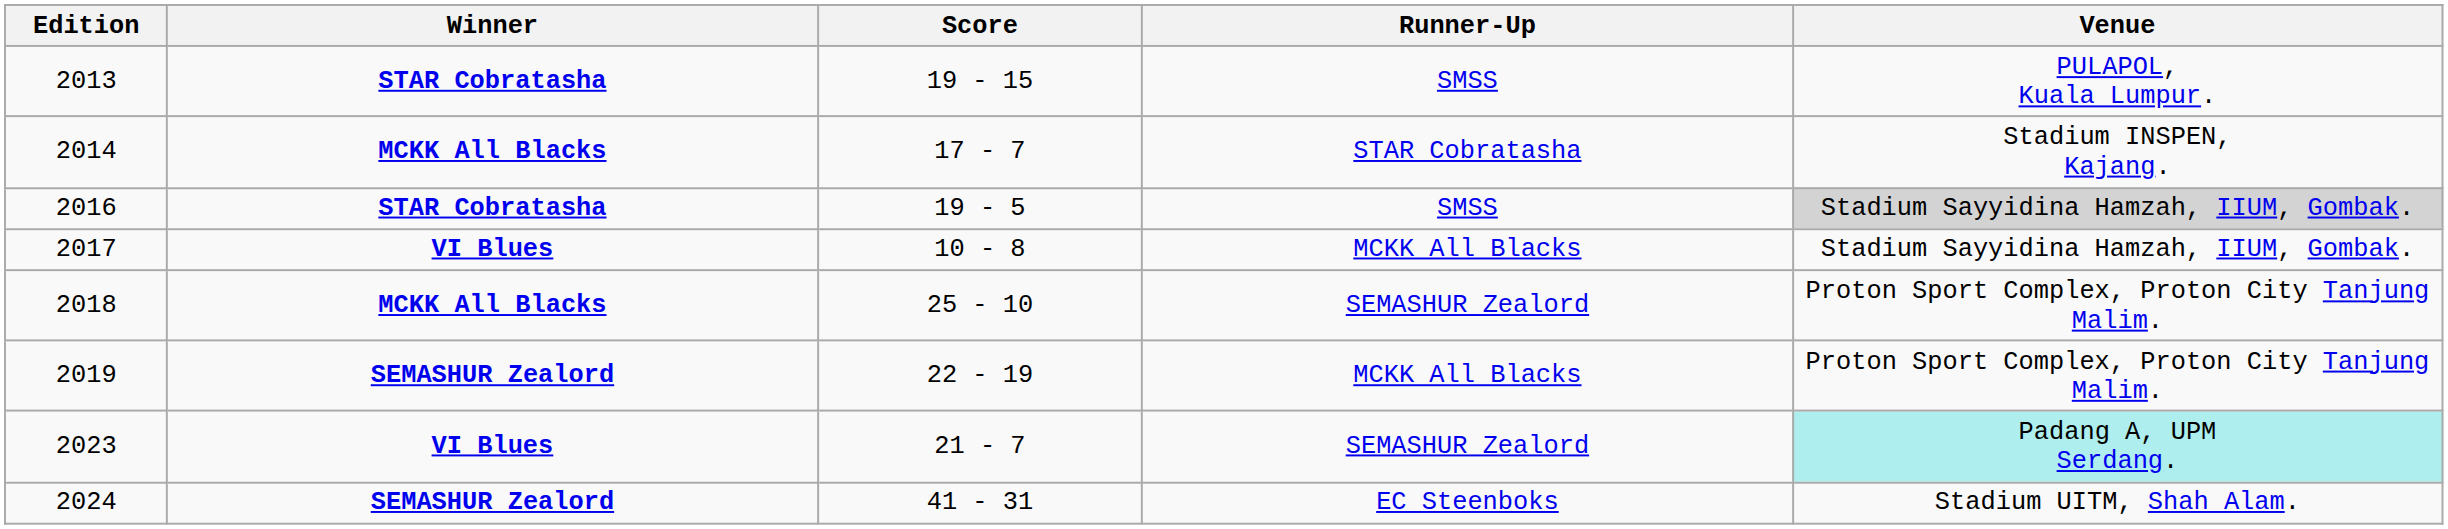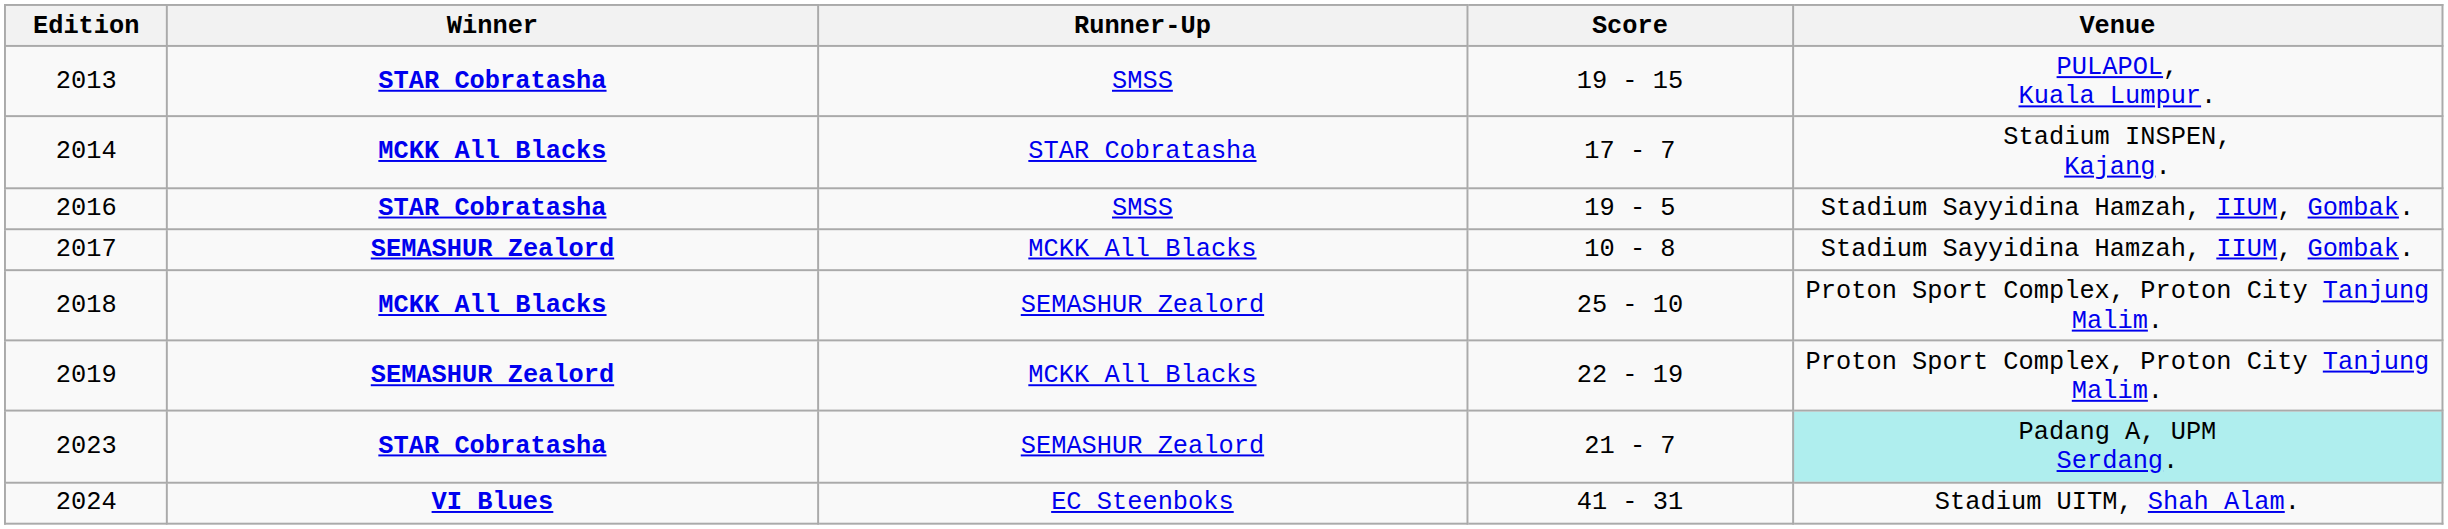 <table class="wikitable sortable" style="text-align: center;">
 <tr>
 <th width="5%">Edition</th>
 <th width="20%">Winner</th>
+<th width="20%">Runner-Up</th>
 <th width="10%">Score</th>
-<th width="20%">Runner-Up</th>
 <th width="20%">Venue</th>
 </tr>
 <tr>
 <td>2013</td>
 <td><strong><a href='#'>STAR Cobratasha</a></strong></td>
+<td><a href='#'>SMSS</a></td>
 <td>19 - 15<br></td>
-<td><a href='#'>SMSS</a></td>
 <td><a href='#'>PULAPOL</a>,<br><a href='#'>Kuala Lumpur</a>.</td>
 </tr>
 <tr>
 <td>2014</td>
 <td><strong><a href='#'>MCKK All Blacks</a></strong></td>
+<td><a href='#'>STAR Cobratasha</a></td>
 <td>17 - 7<br></td>
-<td><a href='#'>STAR Cobratasha</a></td>
 <td>Stadium INSPEN,<br><a href='#'>Kajang</a>.</td>
 </tr>
 <tr>
 <td>2016</td>
 <td><strong><a href='#'>STAR Cobratasha</a></strong></td>
+<td><a href='#'>SMSS</a></td>
 <td>19 - 5</td>
-<td><a href='#'>SMSS</a></td>
-<td style="background: lightgrey;">Stadium Sayyidina Hamzah, <a href='#'>IIUM</a>, <a href='#'>Gombak</a>.</td>
+<td>Stadium Sayyidina Hamzah, <a href='#'>IIUM</a>, <a href='#'>Gombak</a>.</td>
 </tr>
 <tr>
 <td>2017</td>
-<td><strong><a href='#'>VI Blues</a></strong></td>
+<td><strong><a href='#'>SEMASHUR Zealord</a></strong></td>
+<td><a href='#'>MCKK All Blacks</a></td>
 <td>10 - 8</td>
-<td><a href='#'>MCKK All Blacks</a></td>
 <td>Stadium Sayyidina Hamzah, <a href='#'>IIUM</a>, <a href='#'>Gombak</a>.</td>
 </tr>
 <tr>
 <td>2018</td>
 <td><strong><a href='#'>MCKK All Blacks</a></strong></td>
+<td><a href='#'>SEMASHUR Zealord</a></td>
 <td>25 - 10</td>
-<td><a href='#'>SEMASHUR Zealord</a></td>
 <td>Proton Sport Complex, Proton City <a href='#'>Tanjung Malim</a>.</td>
 </tr>
 <tr>
 <td>2019</td>
 <td><strong><a href='#'>SEMASHUR Zealord</a></strong></td>
+<td><a href='#'>MCKK All Blacks</a></td>
 <td>22 - 19</td>
-<td><a href='#'>MCKK All Blacks</a></td>
 <td>Proton Sport Complex, Proton City <a href='#'>Tanjung Malim</a>.</td>
 </tr>
 <tr>
 <td>2023</td>
-<td><a href='#'><strong>VI Blues</strong></a></td>
+<td><strong><a href='#'>STAR Cobratasha</a></strong></td>
+<td><a href='#'>SEMASHUR Zealord</a></td>
 <td>21 - 7</td>
-<td><a href='#'>SEMASHUR Zealord</a></td>
 <td style="background: paleturquoise;">Padang A, UPM<br> <a href='#'>Serdang</a>.</td>
 </tr>
 <tr>
 <td>2024</td>
-<td><strong><a href='#'>SEMASHUR Zealord</a></strong></td>
+<td><strong><a href='#'>VI Blues</a></strong></td>
+<td><a href='#'>EC Steenboks</a></td>
 <td>41 - 31</td>
-<td><a href='#'>EC Steenboks</a></td>
 <td>Stadium UITM, <a href='#'>Shah Alam</a>.</td>
 </tr>
 </table>
